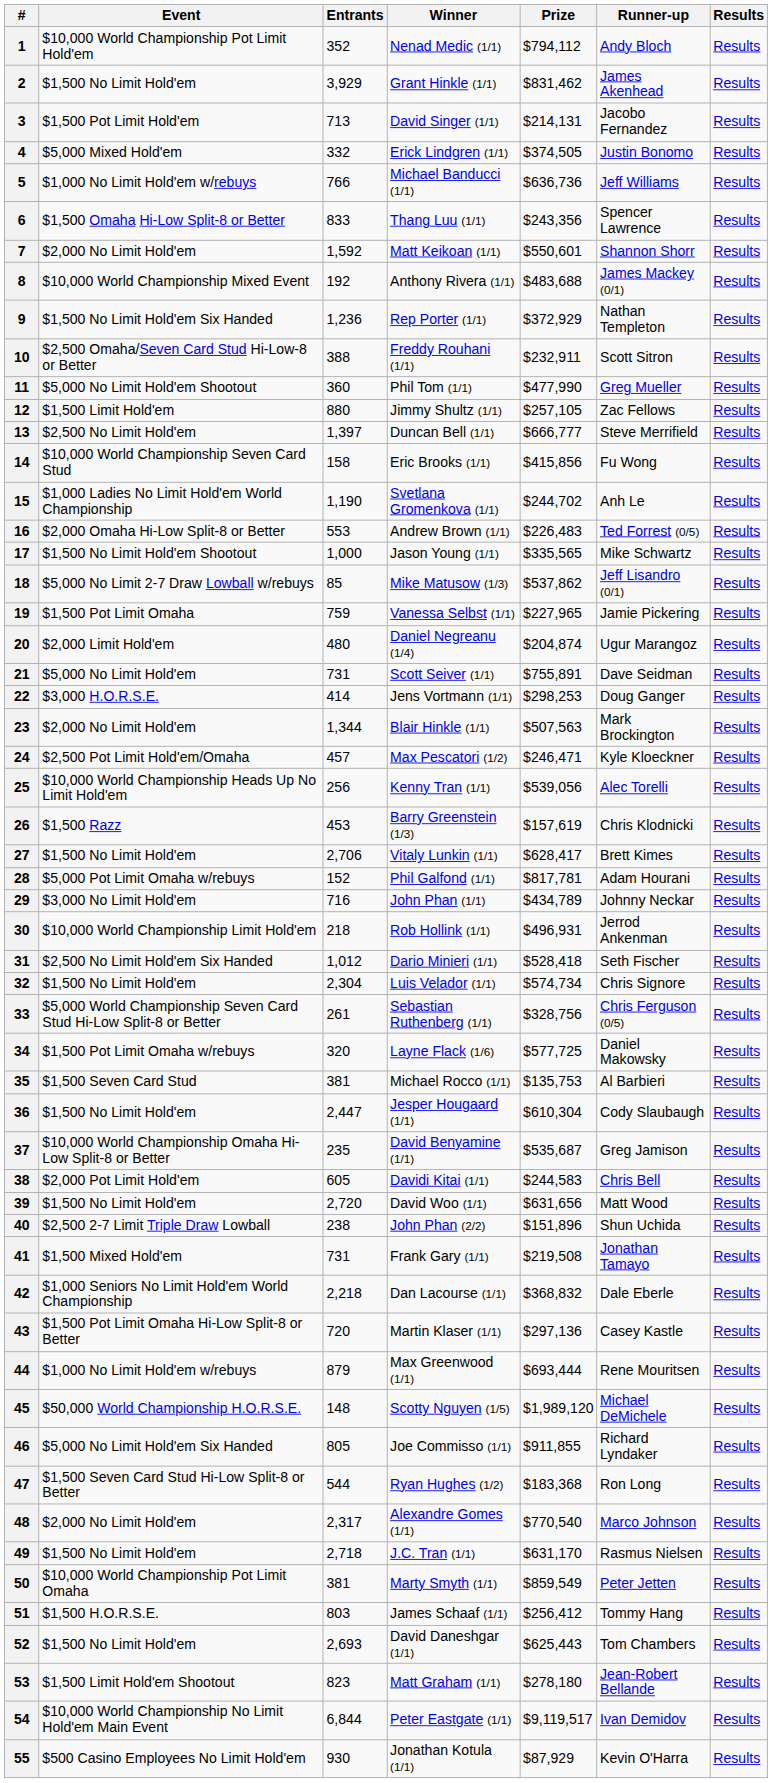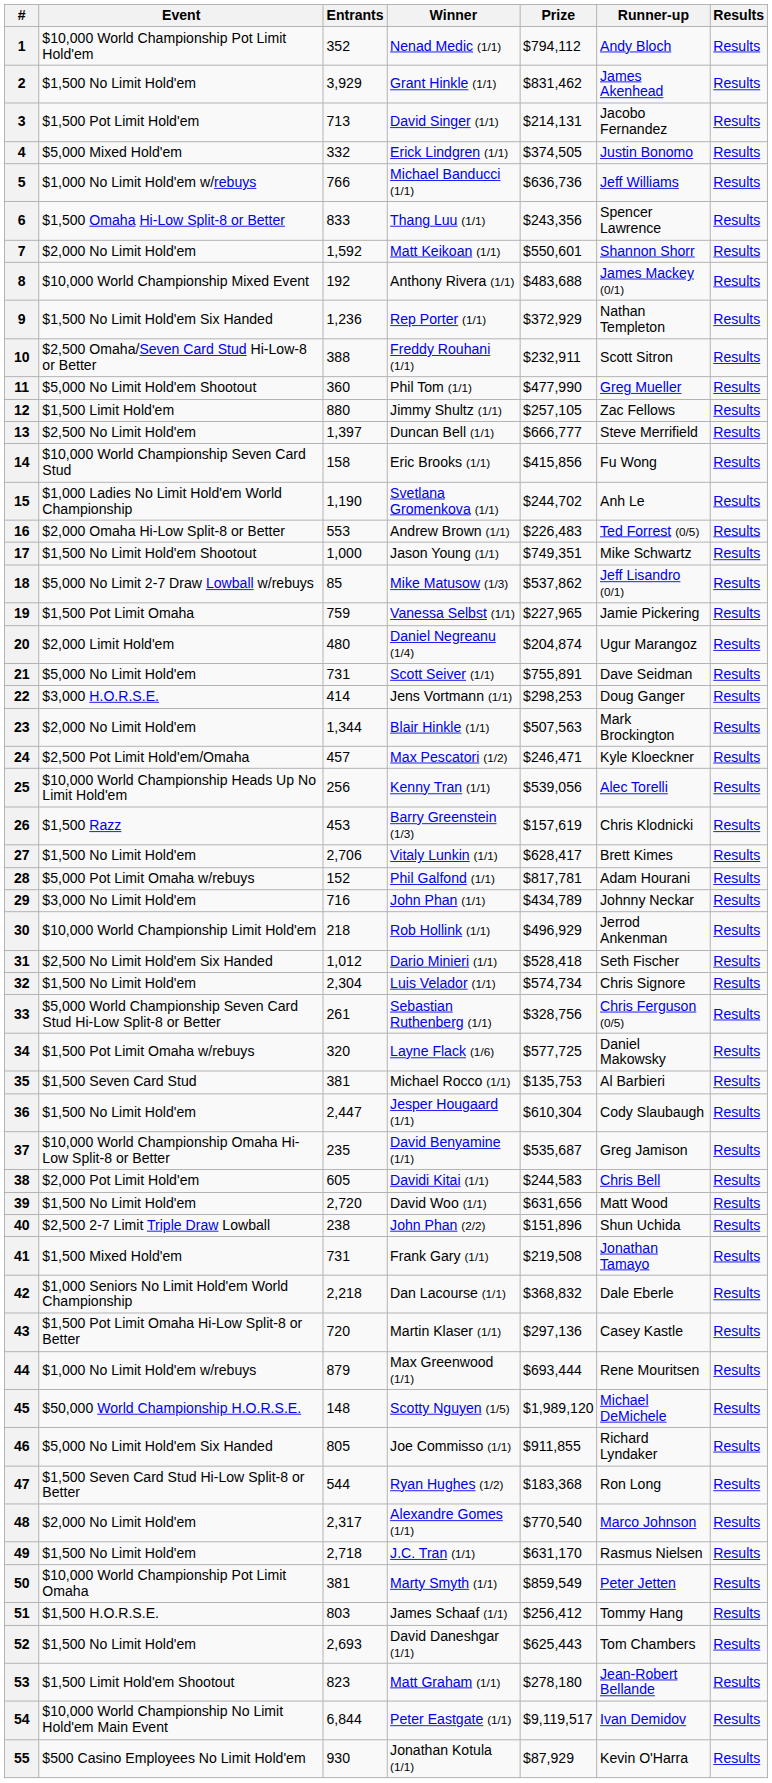 <table class="wikitable sortable">
 <tr>
 <th bgcolor="#FFEBAD" style="width:24pt">#</th>
 <th bgcolor="#FFEBAD">Event</th>
 <th bgcolor="#FFEBAD">Entrants</th>
 <th bgcolor="#FFEBAD">Winner</th>
 <th bgcolor="#FFEBAD">Prize</th>
 <th bgcolor="#FFEBAD">Runner-up</th>
 <th bgcolor="#FFEBAD">Results</th>
 </tr>
 <tr>
 <th>1</th>
 <td>$10,000 World Championship Pot Limit Hold'em</td>
 <td>352</td>
 <td><a href='#'>Nenad Medic</a> <small>(1/1)</small></td>
 <td>$794,112</td>
 <td><a href='#'>Andy Bloch</a></td>
 <td><a href='#'>Results</a></td>
 </tr>
 <tr>
 <th>2</th>
 <td>$1,500 No Limit Hold'em</td>
 <td>3,929</td>
 <td><a href='#'>Grant Hinkle</a> <small>(1/1)</small></td>
 <td>$831,462</td>
 <td><a href='#'>James Akenhead</a></td>
 <td><a href='#'>Results</a></td>
 </tr>
 <tr>
 <th>3</th>
 <td>$1,500 Pot Limit Hold'em</td>
 <td>713</td>
 <td><a href='#'>David Singer</a> <small>(1/1)</small></td>
 <td>$214,131</td>
 <td>Jacobo Fernandez</td>
 <td><a href='#'>Results</a></td>
 </tr>
 <tr>
 <th>4</th>
 <td>$5,000 Mixed Hold'em</td>
 <td>332</td>
 <td><a href='#'>Erick Lindgren</a> <small>(1/1)</small></td>
 <td>$374,505</td>
 <td><a href='#'>Justin Bonomo</a></td>
 <td><a href='#'>Results</a></td>
 </tr>
 <tr>
 <th>5</th>
 <td>$1,000 No Limit Hold'em w/<a href='#'>rebuys</a></td>
 <td>766</td>
 <td><a href='#'>Michael Banducci</a> <small>(1/1)</small></td>
 <td>$636,736</td>
 <td><a href='#'>Jeff Williams</a></td>
 <td><a href='#'>Results</a></td>
 </tr>
 <tr>
 <th>6</th>
 <td>$1,500 <a href='#'>Omaha</a> <a href='#'>Hi-Low Split-8 or Better</a></td>
 <td>833</td>
 <td><a href='#'>Thang Luu</a> <small>(1/1)</small></td>
 <td>$243,356</td>
 <td>Spencer Lawrence</td>
 <td><a href='#'>Results</a></td>
 </tr>
 <tr>
 <th>7</th>
 <td>$2,000 No Limit Hold'em</td>
 <td>1,592</td>
 <td><a href='#'>Matt Keikoan</a> <small>(1/1)</small></td>
 <td>$550,601</td>
 <td><a href='#'>Shannon Shorr</a></td>
 <td><a href='#'>Results</a></td>
 </tr>
 <tr>
 <th>8</th>
 <td>$10,000 World Championship Mixed Event</td>
 <td>192</td>
 <td>Anthony Rivera <small>(1/1)</small></td>
 <td>$483,688</td>
 <td><a href='#'>James Mackey</a> <small>(0/1)</small></td>
 <td><a href='#'>Results</a></td>
 </tr>
 <tr>
 <th>9</th>
 <td>$1,500 No Limit Hold'em Six Handed</td>
 <td>1,236</td>
 <td><a href='#'>Rep Porter</a> <small>(1/1)</small></td>
 <td>$372,929</td>
 <td>Nathan Templeton</td>
 <td><a href='#'>Results</a></td>
 </tr>
 <tr>
 <th>10</th>
 <td>$2,500 Omaha/<a href='#'>Seven Card Stud</a> Hi-Low-8 or Better</td>
 <td>388</td>
 <td><a href='#'>Freddy Rouhani</a> <small>(1/1)</small></td>
 <td>$232,911</td>
 <td>Scott Sitron</td>
 <td><a href='#'>Results</a></td>
 </tr>
 <tr>
 <th>11</th>
 <td>$5,000 No Limit Hold'em Shootout</td>
 <td>360</td>
 <td>Phil Tom <small>(1/1)</small></td>
 <td>$477,990</td>
 <td><a href='#'>Greg Mueller</a></td>
 <td><a href='#'>Results</a></td>
 </tr>
 <tr>
 <th>12</th>
 <td>$1,500 Limit Hold'em</td>
 <td>880</td>
 <td>Jimmy Shultz <small>(1/1)</small></td>
 <td>$257,105</td>
 <td>Zac Fellows</td>
 <td><a href='#'>Results</a></td>
 </tr>
 <tr>
 <th>13</th>
 <td>$2,500 No Limit Hold'em</td>
 <td>1,397</td>
 <td>Duncan Bell <small>(1/1)</small></td>
 <td>$666,777</td>
 <td>Steve Merrifield</td>
 <td><a href='#'>Results</a></td>
 </tr>
 <tr>
 <th>14</th>
 <td>$10,000 World Championship Seven Card Stud</td>
 <td>158</td>
 <td>Eric Brooks <small>(1/1)</small></td>
 <td>$415,856</td>
 <td>Fu Wong</td>
 <td><a href='#'>Results</a></td>
 </tr>
 <tr>
 <th>15</th>
 <td>$1,000 Ladies No Limit Hold'em World Championship</td>
 <td>1,190</td>
 <td><a href='#'>Svetlana Gromenkova</a> <small>(1/1)</small></td>
 <td>$244,702</td>
 <td>Anh Le</td>
 <td><a href='#'>Results</a></td>
 </tr>
 <tr>
 <th>16</th>
 <td>$2,000 Omaha Hi-Low Split-8 or Better</td>
 <td>553</td>
 <td>Andrew Brown <small>(1/1)</small></td>
 <td>$226,483</td>
 <td><a href='#'>Ted Forrest</a> <small>(0/5)</small></td>
 <td><a href='#'>Results</a></td>
 </tr>
 <tr>
 <th>17</th>
 <td>$1,500 No Limit Hold'em Shootout</td>
 <td>1,000</td>
 <td>Jason Young <small>(1/1)</small></td>
-<td>$335,565</td>
+<td>$749,351</td>
 <td>Mike Schwartz</td>
 <td><a href='#'>Results</a></td>
 </tr>
 <tr>
 <th>18</th>
 <td>$5,000 No Limit 2-7 Draw <a href='#'>Lowball</a> w/rebuys</td>
 <td>85</td>
 <td><a href='#'>Mike Matusow</a> <small>(1/3)</small></td>
 <td>$537,862</td>
 <td><a href='#'>Jeff Lisandro</a> <small>(0/1)</small></td>
 <td><a href='#'>Results</a></td>
 </tr>
 <tr>
 <th>19</th>
 <td>$1,500 Pot Limit Omaha</td>
 <td>759</td>
 <td><a href='#'>Vanessa Selbst</a> <small>(1/1)</small></td>
 <td>$227,965</td>
 <td>Jamie Pickering</td>
 <td><a href='#'>Results</a></td>
 </tr>
 <tr>
 <th>20</th>
 <td>$2,000 Limit Hold'em</td>
 <td>480</td>
 <td><a href='#'>Daniel Negreanu</a> <small>(1/4)</small></td>
 <td>$204,874</td>
 <td>Ugur Marangoz</td>
 <td><a href='#'>Results</a></td>
 </tr>
 <tr>
 <th>21</th>
 <td>$5,000 No Limit Hold'em</td>
 <td>731</td>
 <td><a href='#'>Scott Seiver</a> <small>(1/1)</small></td>
 <td>$755,891</td>
 <td>Dave Seidman</td>
 <td><a href='#'>Results</a></td>
 </tr>
 <tr>
 <th>22</th>
 <td>$3,000 <a href='#'>H.O.R.S.E.</a></td>
 <td>414</td>
 <td>Jens Vortmann <small>(1/1)</small></td>
 <td>$298,253</td>
 <td>Doug Ganger</td>
 <td><a href='#'>Results</a></td>
 </tr>
 <tr>
 <th>23</th>
 <td>$2,000 No Limit Hold'em</td>
 <td>1,344</td>
 <td><a href='#'>Blair Hinkle</a> <small>(1/1)</small></td>
 <td>$507,563</td>
 <td>Mark Brockington</td>
 <td><a href='#'>Results</a></td>
 </tr>
 <tr>
 <th>24</th>
 <td>$2,500 Pot Limit Hold'em/Omaha</td>
 <td>457</td>
 <td><a href='#'>Max Pescatori</a> <small>(1/2)</small></td>
 <td>$246,471</td>
 <td>Kyle Kloeckner</td>
 <td><a href='#'>Results</a></td>
 </tr>
 <tr>
 <th>25</th>
 <td>$10,000 World Championship Heads Up No Limit Hold'em</td>
 <td>256</td>
 <td><a href='#'>Kenny Tran</a> <small>(1/1)</small></td>
 <td>$539,056</td>
 <td><a href='#'>Alec Torelli</a></td>
 <td><a href='#'>Results</a></td>
 </tr>
 <tr>
 <th>26</th>
 <td>$1,500 <a href='#'>Razz</a></td>
 <td>453</td>
 <td><a href='#'>Barry Greenstein</a> <small>(1/3)</small></td>
 <td>$157,619</td>
 <td>Chris Klodnicki</td>
 <td><a href='#'>Results</a></td>
 </tr>
 <tr>
 <th>27</th>
 <td>$1,500 No Limit Hold'em</td>
 <td>2,706</td>
 <td><a href='#'>Vitaly Lunkin</a> <small>(1/1)</small></td>
 <td>$628,417</td>
 <td>Brett Kimes</td>
 <td><a href='#'>Results</a></td>
 </tr>
 <tr>
 <th>28</th>
 <td>$5,000 Pot Limit Omaha w/rebuys</td>
 <td>152</td>
 <td><a href='#'>Phil Galfond</a> <small>(1/1)</small></td>
 <td>$817,781</td>
 <td>Adam Hourani</td>
 <td><a href='#'>Results</a></td>
 </tr>
 <tr>
 <th>29</th>
 <td>$3,000 No Limit Hold'em</td>
 <td>716</td>
 <td><a href='#'>John Phan</a> <small>(1/1)</small></td>
 <td>$434,789</td>
 <td>Johnny Neckar</td>
 <td><a href='#'>Results</a></td>
 </tr>
 <tr>
 <th>30</th>
 <td>$10,000 World Championship Limit Hold'em</td>
 <td>218</td>
 <td><a href='#'>Rob Hollink</a> <small>(1/1)</small></td>
-<td>$496,931</td>
+<td>$496,929</td>
 <td>Jerrod Ankenman</td>
 <td><a href='#'>Results</a></td>
 </tr>
 <tr>
 <th>31</th>
 <td>$2,500 No Limit Hold'em Six Handed</td>
 <td>1,012</td>
 <td><a href='#'>Dario Minieri</a> <small>(1/1)</small></td>
 <td>$528,418</td>
 <td>Seth Fischer</td>
 <td><a href='#'>Results</a></td>
 </tr>
 <tr>
 <th>32</th>
 <td>$1,500 No Limit Hold'em</td>
 <td>2,304</td>
 <td><a href='#'>Luis Velador</a> <small>(1/1)</small></td>
 <td>$574,734</td>
 <td>Chris Signore</td>
 <td><a href='#'>Results</a></td>
 </tr>
 <tr>
 <th>33</th>
 <td>$5,000 World Championship Seven Card Stud Hi-Low Split-8 or Better</td>
 <td>261</td>
 <td><a href='#'>Sebastian Ruthenberg</a> <small>(1/1)</small></td>
 <td>$328,756</td>
 <td><a href='#'>Chris Ferguson</a> <small>(0/5)</small></td>
 <td><a href='#'>Results</a></td>
 </tr>
 <tr>
 <th>34</th>
 <td>$1,500 Pot Limit Omaha w/rebuys</td>
 <td>320</td>
 <td><a href='#'>Layne Flack</a> <small>(1/6)</small></td>
 <td>$577,725</td>
 <td>Daniel Makowsky</td>
 <td><a href='#'>Results</a></td>
 </tr>
 <tr>
 <th>35</th>
 <td>$1,500 Seven Card Stud</td>
 <td>381</td>
 <td>Michael Rocco <small>(1/1)</small></td>
 <td>$135,753</td>
 <td>Al Barbieri</td>
 <td><a href='#'>Results</a></td>
 </tr>
 <tr>
 <th>36</th>
 <td>$1,500 No Limit Hold'em</td>
 <td>2,447</td>
 <td><a href='#'>Jesper Hougaard</a> <small>(1/1)</small></td>
 <td>$610,304</td>
 <td>Cody Slaubaugh</td>
 <td><a href='#'>Results</a></td>
 </tr>
 <tr>
 <th>37</th>
 <td>$10,000 World Championship Omaha Hi-Low Split-8 or Better</td>
 <td>235</td>
 <td><a href='#'>David Benyamine</a> <small>(1/1)</small></td>
 <td>$535,687</td>
 <td>Greg Jamison</td>
 <td><a href='#'>Results</a></td>
 </tr>
 <tr>
 <th>38</th>
 <td>$2,000 Pot Limit Hold'em</td>
 <td>605</td>
 <td><a href='#'>Davidi Kitai</a> <small>(1/1)</small></td>
 <td>$244,583</td>
 <td><a href='#'>Chris Bell</a></td>
 <td><a href='#'>Results</a></td>
 </tr>
 <tr>
 <th>39</th>
 <td>$1,500 No Limit Hold'em</td>
 <td>2,720</td>
 <td>David Woo <small>(1/1)</small></td>
 <td>$631,656</td>
 <td>Matt Wood</td>
 <td><a href='#'>Results</a></td>
 </tr>
 <tr>
 <th>40</th>
 <td>$2,500 2-7 Limit <a href='#'>Triple Draw</a> Lowball</td>
 <td>238</td>
 <td><a href='#'>John Phan</a> <small>(2/2)</small></td>
 <td>$151,896</td>
 <td>Shun Uchida</td>
 <td><a href='#'>Results</a></td>
 </tr>
 <tr>
 <th>41</th>
 <td>$1,500 Mixed Hold'em</td>
 <td>731</td>
 <td>Frank Gary <small>(1/1)</small></td>
 <td>$219,508</td>
 <td><a href='#'>Jonathan Tamayo</a></td>
 <td><a href='#'>Results</a></td>
 </tr>
 <tr>
 <th>42</th>
 <td>$1,000 Seniors No Limit Hold'em World Championship</td>
 <td>2,218</td>
 <td>Dan Lacourse <small>(1/1)</small></td>
 <td>$368,832</td>
 <td>Dale Eberle</td>
 <td><a href='#'>Results</a></td>
 </tr>
 <tr>
 <th>43</th>
 <td>$1,500 Pot Limit Omaha Hi-Low Split-8 or Better</td>
 <td>720</td>
 <td>Martin Klaser <small>(1/1)</small></td>
 <td>$297,136</td>
 <td>Casey Kastle</td>
 <td><a href='#'>Results</a></td>
 </tr>
 <tr>
 <th>44</th>
 <td>$1,000 No Limit Hold'em w/rebuys</td>
 <td>879</td>
 <td>Max Greenwood <small>(1/1)</small></td>
 <td>$693,444</td>
 <td>Rene Mouritsen</td>
 <td><a href='#'>Results</a></td>
 </tr>
 <tr>
 <th>45</th>
 <td>$50,000 <a href='#'>World Championship H.O.R.S.E.</a></td>
 <td>148</td>
 <td><a href='#'>Scotty Nguyen</a> <small>(1/5)</small></td>
 <td>$1,989,120</td>
 <td><a href='#'>Michael DeMichele</a></td>
 <td><a href='#'>Results</a></td>
 </tr>
 <tr>
 <th>46</th>
 <td>$5,000 No Limit Hold'em Six Handed</td>
 <td>805</td>
 <td>Joe Commisso <small>(1/1)</small></td>
 <td>$911,855</td>
 <td>Richard Lyndaker</td>
 <td><a href='#'>Results</a></td>
 </tr>
 <tr>
 <th>47</th>
 <td>$1,500 Seven Card Stud Hi-Low Split-8 or Better</td>
 <td>544</td>
 <td><a href='#'>Ryan Hughes</a> <small>(1/2)</small></td>
 <td>$183,368</td>
 <td>Ron Long</td>
 <td><a href='#'>Results</a></td>
 </tr>
 <tr>
 <th>48</th>
 <td>$2,000 No Limit Hold'em</td>
 <td>2,317</td>
 <td><a href='#'>Alexandre Gomes</a> <small>(1/1)</small></td>
 <td>$770,540</td>
 <td><a href='#'>Marco Johnson</a></td>
 <td><a href='#'>Results</a></td>
 </tr>
 <tr>
 <th>49</th>
 <td>$1,500 No Limit Hold'em</td>
 <td>2,718</td>
 <td><a href='#'>J.C. Tran</a> <small>(1/1)</small></td>
 <td>$631,170</td>
 <td>Rasmus Nielsen</td>
 <td><a href='#'>Results</a></td>
 </tr>
 <tr>
 <th>50</th>
 <td>$10,000 World Championship Pot Limit Omaha</td>
 <td>381</td>
 <td><a href='#'>Marty Smyth</a> <small>(1/1)</small></td>
 <td>$859,549</td>
 <td><a href='#'>Peter Jetten</a></td>
 <td><a href='#'>Results</a></td>
 </tr>
 <tr>
 <th>51</th>
 <td>$1,500 H.O.R.S.E.</td>
 <td>803</td>
 <td>James Schaaf <small>(1/1)</small></td>
 <td>$256,412</td>
 <td>Tommy Hang</td>
 <td><a href='#'>Results</a></td>
 </tr>
 <tr>
 <th>52</th>
 <td>$1,500 No Limit Hold'em</td>
 <td>2,693</td>
 <td>David Daneshgar <small>(1/1)</small></td>
 <td>$625,443</td>
 <td>Tom Chambers</td>
 <td><a href='#'>Results</a></td>
 </tr>
 <tr>
 <th>53</th>
 <td>$1,500 Limit Hold'em Shootout</td>
 <td>823</td>
 <td><a href='#'>Matt Graham</a> <small>(1/1)</small></td>
 <td>$278,180</td>
 <td><a href='#'>Jean-Robert Bellande</a></td>
 <td><a href='#'>Results</a></td>
 </tr>
 <tr>
 <th>54</th>
 <td>$10,000 World Championship No Limit Hold'em Main Event</td>
 <td>6,844</td>
 <td><a href='#'>Peter Eastgate</a> <small>(1/1)</small></td>
 <td>$9,119,517</td>
 <td><a href='#'>Ivan Demidov</a></td>
 <td><a href='#'>Results</a></td>
 </tr>
 <tr>
 <th>55</th>
 <td>$500 Casino Employees No Limit Hold'em</td>
 <td>930</td>
 <td>Jonathan Kotula <small>(1/1)</small></td>
 <td>$87,929</td>
 <td>Kevin O'Harra</td>
 <td><a href='#'>Results</a></td>
 </tr>
 </table>
